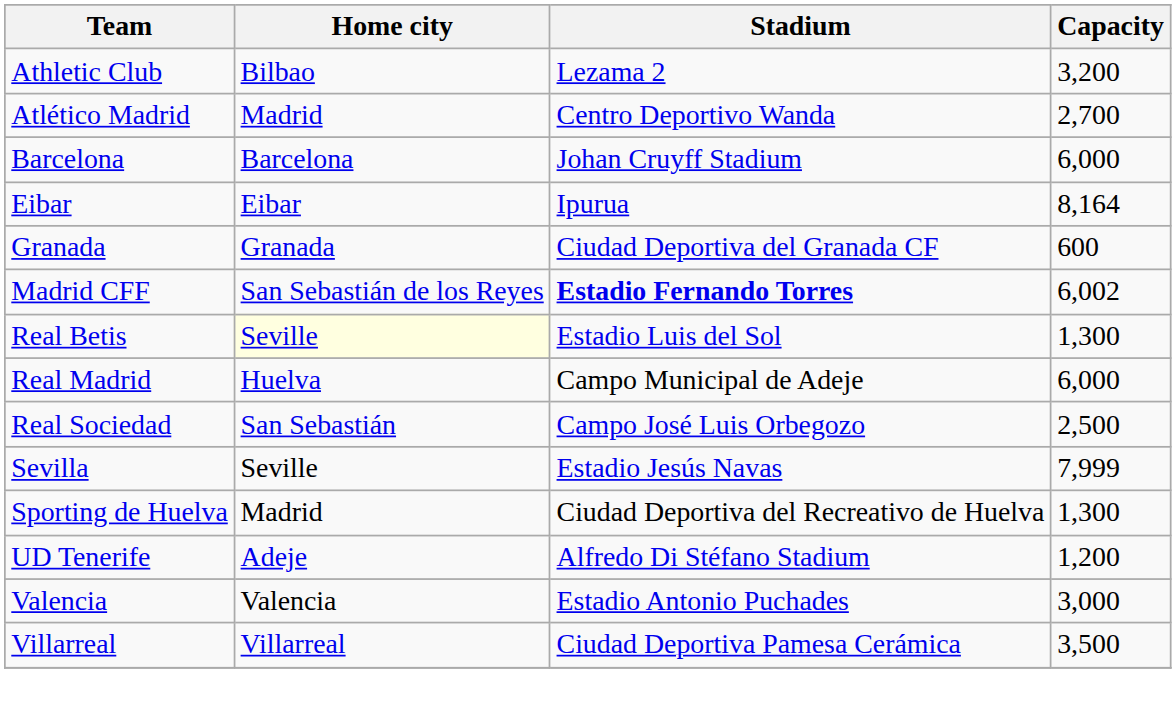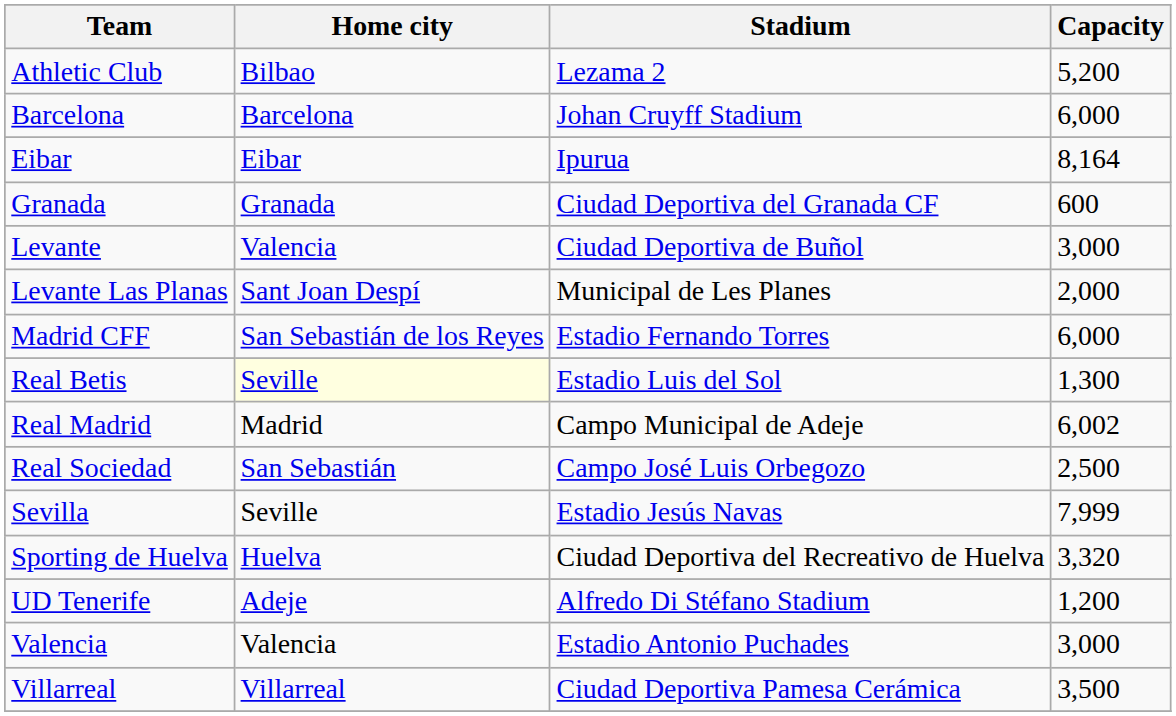 <table class="wikitable sortable">
 <tr>
 <th>Team</th>
 <th>Home city</th>
 <th>Stadium</th>
 <th>Capacity</th>
 </tr>
 <tr>
 <td><a href='#'>Athletic Club</a></td>
 <td><a href='#'>Bilbao</a></td>
 <td><a href='#'>Lezama 2</a></td>
-<td>3,200</td>
-</tr>
-<tr>
-<td><a href='#'>Atlético Madrid</a></td>
-<td><a href='#'>Madrid</a></td>
-<td><a href='#'>Centro Deportivo Wanda</a></td>
-<td>2,700</td>
+<td>5,200</td>
 </tr>
 <tr>
 <td><a href='#'>Barcelona</a></td>
 <td><a href='#'>Barcelona</a></td>
 <td><a href='#'>Johan Cruyff Stadium</a></td>
 <td>6,000</td>
 </tr>
 <tr>
 <td><a href='#'>Eibar</a></td>
 <td><a href='#'>Eibar</a></td>
 <td><a href='#'>Ipurua</a></td>
 <td>8,164</td>
 </tr>
 <tr>
 <td><a href='#'>Granada</a></td>
 <td><a href='#'>Granada</a></td>
 <td><a href='#'>Ciudad Deportiva del Granada CF</a></td>
 <td>600</td>
 </tr>
 <tr>
+<td><a href='#'>Levante</a></td>
+<td><a href='#'>Valencia</a></td>
+<td><a href='#'>Ciudad Deportiva de Buñol</a></td>
+<td>3,000</td>
+</tr>
+<tr>
+<td><a href='#'>Levante Las Planas</a></td>
+<td><a href='#'>Sant Joan Despí</a></td>
+<td>Municipal de Les Planes</td>
+<td>2,000</td>
+</tr>
+<tr>
 <td><a href='#'>Madrid CFF</a></td>
 <td><a href='#'>San Sebastián de los Reyes</a></td>
-<td><strong><a href='#'>Estadio Fernando Torres</a></strong></td>
-<td>6,002</td>
+<td><a href='#'>Estadio Fernando Torres</a></td>
+<td>6,000</td>
 </tr>
 <tr>
 <td><a href='#'>Real Betis</a></td>
 <td style="background: lightyellow;"><a href='#'>Seville</a></td>
 <td><a href='#'>Estadio Luis del Sol</a></td>
 <td>1,300</td>
 </tr>
 <tr>
 <td><a href='#'>Real Madrid</a></td>
-<td><a href='#'>Huelva</a></td>
+<td>Madrid</td>
 <td>Campo Municipal de Adeje</td>
-<td>6,000</td>
+<td>6,002</td>
 </tr>
 <tr>
 <td><a href='#'>Real Sociedad</a></td>
 <td><a href='#'>San Sebastián</a></td>
 <td><a href='#'>Campo José Luis Orbegozo</a></td>
 <td>2,500</td>
 </tr>
 <tr>
 <td><a href='#'>Sevilla</a></td>
 <td>Seville</td>
 <td><a href='#'>Estadio Jesús Navas</a></td>
 <td>7,999</td>
 </tr>
 <tr>
 <td><a href='#'>Sporting de Huelva</a></td>
-<td>Madrid</td>
+<td><a href='#'>Huelva</a></td>
 <td>Ciudad Deportiva del Recreativo de Huelva</td>
-<td>1,300</td>
+<td>3,320</td>
 </tr>
 <tr>
 <td><a href='#'>UD Tenerife</a></td>
 <td><a href='#'>Adeje</a></td>
 <td><a href='#'>Alfredo Di Stéfano Stadium</a></td>
 <td>1,200</td>
 </tr>
 <tr>
 <td><a href='#'>Valencia</a></td>
 <td>Valencia</td>
 <td><a href='#'>Estadio Antonio Puchades</a></td>
 <td>3,000</td>
 </tr>
 <tr>
 <td><a href='#'>Villarreal</a></td>
 <td><a href='#'>Villarreal</a></td>
 <td><a href='#'>Ciudad Deportiva Pamesa Cerámica</a></td>
 <td>3,500</td>
 </tr>
 <tr>
 </tr>
 </table>
